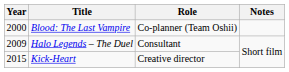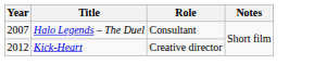 <table class="wikitable">
 <tr>
 <th>Year</th>
 <th>Title</th>
 <th>Role</th>
 <th>Notes</th>
 </tr>
 <tr>
-<td>2000</td>
-<td><em><a href='#'>Blood: The Last Vampire</a></em></td>
-<td>Co-planner (Team Oshii)</td>
-<td></td>
-</tr>
-<tr>
-<td>2009</td>
+<td>2007</td>
 <td><em><a href='#'>Halo Legends</a> – The Duel</em></td>
 <td>Consultant</td>
 <td rowspan=2>Short film</td>
 </tr>
 <tr>
-<td>2015</td>
+<td>2012</td>
 <td><em><a href='#'>Kick-Heart</a></em></td>
 <td>Creative director</td>
 </tr>
 </table>
